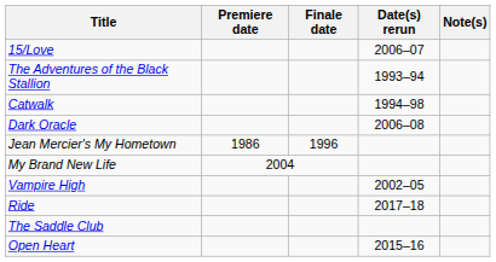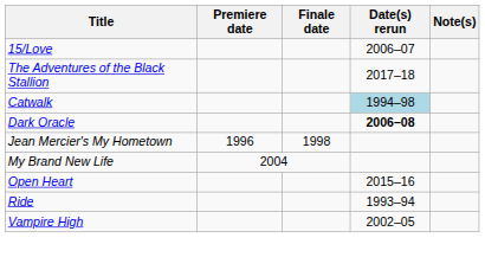 <table class="wikitable plainrowheaders sortable" style="text-align:center;">
 <tr>
 <th scope="col">Title</th>
 <th scope="col">Premiere date</th>
 <th scope="col">Finale date</th>
 <th scope="col">Date(s) rerun</th>
 <th class="unsortable">Note(s)</th>
 </tr>
 <tr>
 <td scope="row" style="text-align:left;"><em><a href='#'>15/Love</a></em></td>
 <td></td>
 <td></td>
 <td>2006–07</td>
 <td></td>
 </tr>
 <tr>
 <td scope="row" style="text-align:left;"><em><a href='#'>The Adventures of the Black Stallion</a></em></td>
 <td></td>
 <td></td>
-<td>1993–94</td>
+<td>2017–18</td>
 <td></td>
 </tr>
 <tr>
 <td scope="row" style="text-align:left;"><em><a href='#'>Catwalk</a></em></td>
 <td></td>
 <td></td>
-<td>1994–98</td>
+<td style="background: lightblue;">1994–98</td>
 <td></td>
 </tr>
 <tr>
 <td scope="row" style="text-align:left;"><em><a href='#'>Dark Oracle</a></em></td>
 <td></td>
 <td></td>
-<td>2006–08</td>
+<td><strong>2006–08</strong></td>
 <td></td>
 </tr>
 <tr>
 <td scope="row" style="text-align:left;"><em>Jean Mercier's My Hometown</em></td>
-<td>1986</td>
 <td>1996</td>
+<td>1998</td>
 <td></td>
 <td></td>
 </tr>
 <tr>
 <td scope="row" style="text-align:left;"><em>My Brand New Life</em></td>
 <td colspan=2>2004</td>
 <td></td>
 <td></td>
 </tr>
 <tr>
+<td scope="row" style="text-align:left;"><em><a href='#'>Open Heart</a></em></td>
+<td></td>
+<td></td>
+<td>2015–16</td>
+<td></td>
+</tr>
+<tr>
+<td scope="row" style="text-align:left;"><em><a href='#'>Ride</a></em></td>
+<td></td>
+<td></td>
+<td>1993–94</td>
+<td></td>
+</tr>
+<tr>
 <td scope="row" style="text-align:left;"><em><a href='#'>Vampire High</a></em></td>
 <td></td>
 <td></td>
 <td>2002–05</td>
 <td></td>
 </tr>
-<tr>
-<td scope="row" style="text-align:left;"><em><a href='#'>Ride</a></em></td>
-<td></td>
-<td></td>
-<td>2017–18</td>
-<td></td>
-</tr>
-<tr>
-<td scope="row" style="text-align:left;"><em><a href='#'>The Saddle Club</a></em></td>
-<td></td>
-<td></td>
-<td></td>
-<td></td>
-</tr>
-<tr>
-<td scope="row" style="text-align:left;"><em><a href='#'>Open Heart</a></em></td>
-<td></td>
-<td></td>
-<td>2015–16</td>
-<td></td>
-</tr>
 </table>
